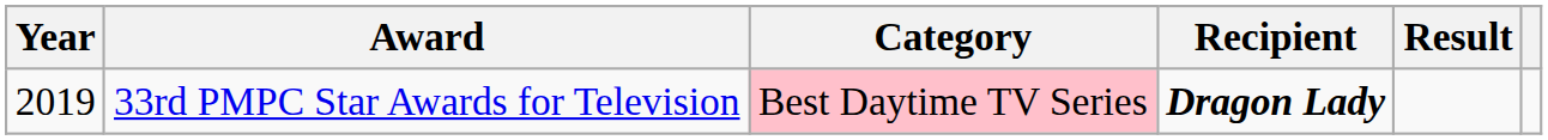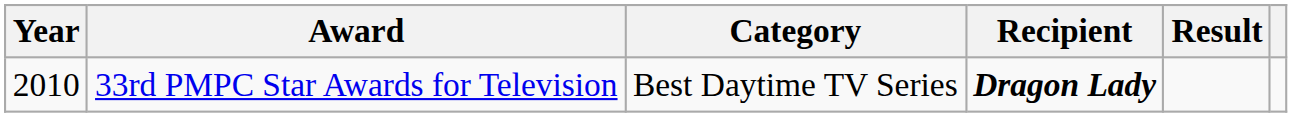 <table class="wikitable">
 <tr>
 <th>Year</th>
 <th>Award</th>
 <th>Category</th>
 <th>Recipient</th>
 <th>Result</th>
 <th></th>
 </tr>
 <tr>
-<td>2019</td>
+<td>2010</td>
 <td><a href='#'>33rd PMPC Star Awards for Television</a></td>
-<td style="background: pink;">Best Daytime TV Series</td>
+<td>Best Daytime TV Series</td>
 <td><strong><em>Dragon Lady</em></strong></td>
 <td></td>
 <td></td>
 </tr>
 </table>
